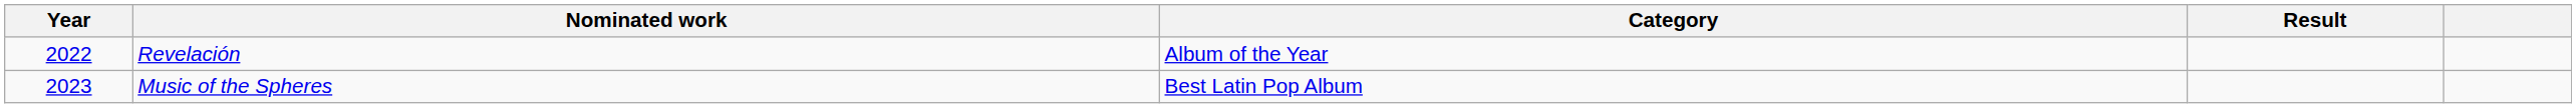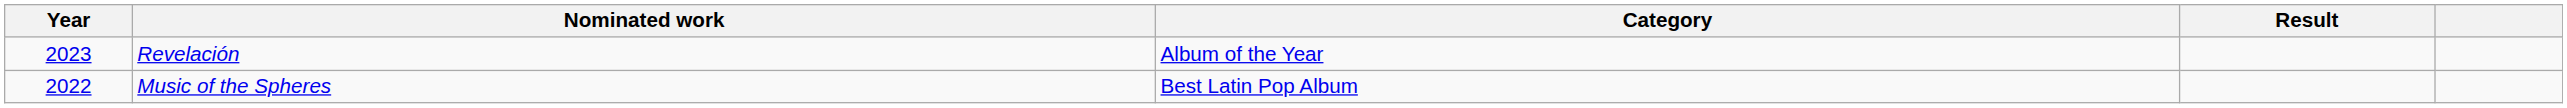 <table class="wikitable plainrowheaders" style="width:100%;">
 <tr>
 <th scope="col" style="width:5%;">Year</th>
 <th scope="col" style="width:40%;">Nominated work</th>
 <th scope="col" style="width:40%;">Category</th>
 <th scope="col" style="width:10%;">Result</th>
 <th scope="col" style="width:5%;"></th>
 </tr>
 <tr>
-<td style="text-align:center;"><a href='#'>2022</a></td>
+<td style="text-align:center;"><a href='#'>2023</a></td>
 <td><em><a href='#'>Revelación</a></em></td>
 <td><a href='#'>Album of the Year</a></td>
 <td></td>
 <td style="text-align:center;"></td>
 </tr>
 <tr>
-<td style="text-align:center;"><a href='#'>2023</a></td>
+<td style="text-align:center;"><a href='#'>2022</a></td>
 <td><em><a href='#'>Music of the Spheres</a></em></td>
 <td><a href='#'>Best Latin Pop Album</a></td>
 <td></td>
 <td style="text-align:center;"></td>
 </tr>
 </table>
